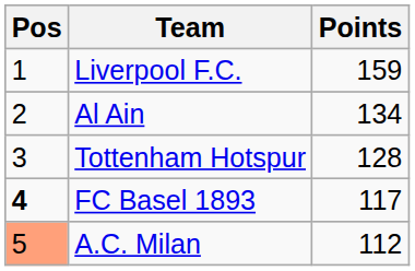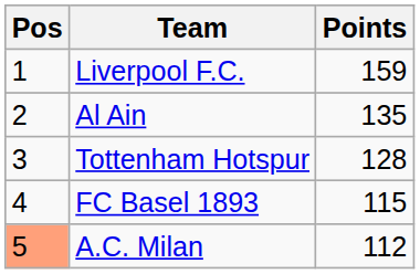 <table class="wikitable" style="font-size: 95%;">
 <tr>
 <th>Pos</th>
 <th>Team</th>
 <th>Points</th>
 </tr>
 <tr>
 <td>1</td>
 <td> <a href='#'>Liverpool F.C.</a></td>
 <td align="right">159</td>
 </tr>
 <tr>
 <td>2</td>
 <td> <a href='#'>Al Ain</a></td>
-<td align="right">134</td>
+<td align="right">135</td>
 </tr>
 <tr>
 <td>3</td>
 <td> <a href='#'>Tottenham Hotspur</a></td>
 <td align="right">128</td>
 </tr>
 <tr>
-<td><strong>4</strong></td>
+<td>4</td>
 <td> <a href='#'>FC Basel 1893</a></td>
-<td align="right">117</td>
+<td align="right">115</td>
 </tr>
 <tr>
 <td style="background: lightsalmon;">5</td>
 <td> <a href='#'>A.C. Milan</a></td>
 <td align="right">112</td>
 </tr>
 </table>
